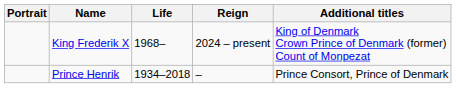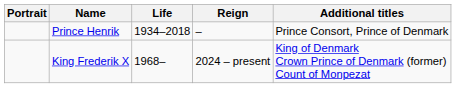 <table class="wikitable">
 <tr>
 <th>Portrait</th>
 <th>Name</th>
 <th>Life</th>
 <th>Reign</th>
 <th>Additional titles</th>
 </tr>
 <tr>
 <td></td>
+<td><a href='#'>Prince Henrik</a></td>
+<td>1934–2018</td>
+<td>–</td>
+<td>Prince Consort, Prince of Denmark</td>
+</tr>
+<tr>
+<td></td>
 <td><a href='#'>King Frederik X</a></td>
 <td>1968–</td>
 <td>2024 – present</td>
 <td><a href='#'>King of Denmark</a><br><a href='#'>Crown Prince of Denmark</a> (former)<br><a href='#'>Count of Monpezat</a></td>
 </tr>
-<tr>
-<td></td>
-<td><a href='#'>Prince Henrik</a></td>
-<td>1934–2018</td>
-<td>–</td>
-<td>Prince Consort, Prince of Denmark</td>
-</tr>
 </table>
